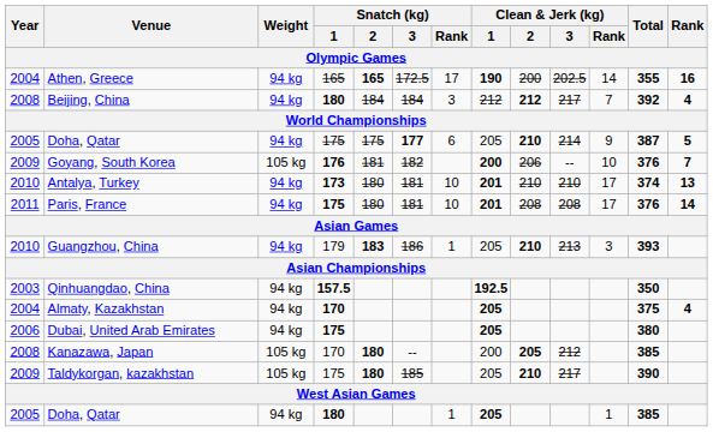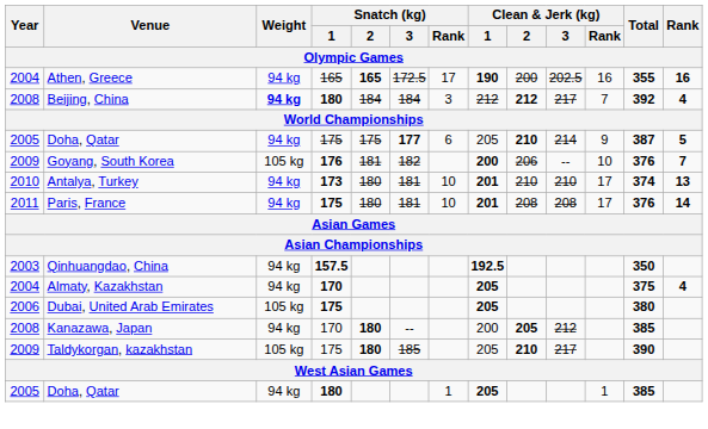 <table class = "wikitable" style="text-align:center;">
 <tr>
 <th rowspan=2 width=40>Year</th>
 <th rowspan=2 width=250>Venue</th>
 <th rowspan=2 width=60>Weight</th>
 <th colspan=4>Snatch (kg)</th>
 <th colspan=4>Clean & Jerk (kg)</th>
 <th rowspan=2 width=40>Total</th>
 <th rowspan=2 width=40>Rank</th>
 </tr>
 <tr>
 <th width=40>1</th>
 <th width=40>2</th>
 <th width=40>3</th>
 <th width=40>Rank</th>
 <th width=40>1</th>
 <th width=40>2</th>
 <th width=40>3</th>
 <th width=40>Rank</th>
 </tr>
 <tr>
 <th colspan=13><a href='#'>Olympic Games</a></th>
 </tr>
 <tr>
 <td><a href='#'>2004</a></td>
 <td align=left> <a href='#'>Athen</a>, <a href='#'>Greece</a></td>
 <td><a href='#'>94 kg</a></td>
 <td><s>165</s></td>
 <td><strong>165</strong></td>
 <td><s>172.5</s></td>
 <td>17</td>
 <td><strong>190</strong></td>
 <td><s>200</s></td>
 <td><s>202.5</s></td>
-<td>14</td>
+<td>16</td>
 <td><strong>355</strong></td>
 <td><strong>16</strong></td>
 </tr>
 <tr>
 <td><a href='#'>2008</a></td>
 <td align=left> <a href='#'>Beijing</a>, <a href='#'>China</a></td>
-<td><a href='#'>94 kg</a></td>
+<td><strong><a href='#'>94 kg</a></strong></td>
 <td><strong>180</strong></td>
 <td><s>184</s></td>
 <td><s>184</s></td>
 <td>3</td>
 <td><s>212</s></td>
 <td><strong>212</strong></td>
 <td><s>217</s></td>
 <td>7</td>
 <td><strong>392</strong></td>
 <td><strong>4</strong></td>
 </tr>
 <tr>
 <th colspan=13><a href='#'>World Championships</a></th>
 </tr>
 <tr>
 <td><a href='#'>2005</a></td>
 <td align=left> <a href='#'>Doha</a>, <a href='#'>Qatar</a></td>
 <td><a href='#'>94 kg</a></td>
 <td><s>175</s></td>
 <td><s>175</s></td>
 <td><strong>177</strong></td>
 <td>6</td>
 <td>205</td>
 <td><strong>210</strong></td>
 <td><s>214</s></td>
 <td>9</td>
 <td><strong>387</strong></td>
 <td><strong>5</strong></td>
 </tr>
 <tr>
 <td><a href='#'>2009</a></td>
 <td align=left> <a href='#'>Goyang</a>, <a href='#'>South Korea</a></td>
 <td>105 kg</td>
 <td><strong>176</strong></td>
 <td><s>181</s></td>
 <td><s>182</s></td>
 <td></td>
 <td><strong>200</strong></td>
 <td><s>206</s></td>
 <td>--</td>
 <td>10</td>
 <td><strong>376</strong></td>
 <td><strong>7</strong></td>
 </tr>
 <tr>
 <td><a href='#'>2010</a></td>
 <td align=left> <a href='#'>Antalya</a>, <a href='#'>Turkey</a></td>
 <td><a href='#'>94 kg</a></td>
 <td><strong>173</strong></td>
 <td><s>180</s></td>
 <td><s>181</s></td>
 <td>10</td>
 <td><strong>201</strong></td>
 <td><s>210</s></td>
 <td><s>210</s></td>
 <td>17</td>
 <td><strong>374</strong></td>
 <td><strong>13</strong></td>
 </tr>
 <tr>
 <td><a href='#'>2011</a></td>
 <td align=left> <a href='#'>Paris</a>, <a href='#'>France</a></td>
 <td><a href='#'>94 kg</a></td>
 <td><strong>175</strong></td>
 <td><s>180</s></td>
 <td><s>181</s></td>
 <td>10</td>
 <td><strong>201</strong></td>
 <td><s>208</s></td>
 <td><s>208</s></td>
 <td>17</td>
 <td><strong>376</strong></td>
 <td><strong>14</strong></td>
 </tr>
 <tr>
 <th colspan=13><a href='#'>Asian Games</a></th>
 </tr>
 <tr>
-<td><a href='#'>2010</a></td>
-<td align=left> <a href='#'>Guangzhou</a>, <a href='#'>China</a></td>
-<td><a href='#'>94 kg</a></td>
-<td>179</td>
-<td><strong>183</strong></td>
-<td><s>186</s></td>
-<td>1</td>
-<td>205</td>
-<td><strong>210</strong></td>
-<td><s>213</s></td>
-<td>3</td>
-<td><strong>393</strong></td>
-<td><strong></strong></td>
-</tr>
-<tr>
 <th colspan=13><a href='#'>Asian Championships</a></th>
 </tr>
 <tr>
 <td><a href='#'>2003</a></td>
 <td align=left> <a href='#'>Qinhuangdao</a>, <a href='#'>China</a></td>
 <td>94 kg</td>
 <td><strong>157.5</strong></td>
 <td></td>
 <td></td>
 <td><strong></strong></td>
 <td><strong>192.5</strong></td>
 <td></td>
 <td></td>
 <td><strong></strong></td>
 <td><strong>350</strong></td>
 <td><strong></strong></td>
 </tr>
 <tr>
 <td><a href='#'>2004</a></td>
 <td align=left> <a href='#'>Almaty</a>, <a href='#'>Kazakhstan</a></td>
 <td>94 kg</td>
 <td><strong>170</strong></td>
 <td></td>
 <td></td>
 <td><strong></strong></td>
 <td><strong>205</strong></td>
 <td></td>
 <td></td>
 <td><strong></strong></td>
 <td><strong>375</strong></td>
 <td><strong>4</strong></td>
 </tr>
 <tr>
 <td><a href='#'>2006</a></td>
 <td align=left> <a href='#'>Dubai</a>, <a href='#'>United Arab Emirates</a></td>
-<td>94 kg</td>
+<td>105 kg</td>
 <td><strong>175</strong></td>
 <td></td>
 <td></td>
 <td><strong></strong></td>
 <td><strong>205</strong></td>
 <td></td>
 <td></td>
 <td><strong></strong></td>
 <td><strong>380</strong></td>
 <td><strong></strong></td>
 </tr>
 <tr>
 <td><a href='#'>2008</a></td>
 <td align=left> <a href='#'>Kanazawa</a>, <a href='#'>Japan</a></td>
-<td>105 kg</td>
+<td>94 kg</td>
 <td>170</td>
 <td><strong>180</strong></td>
 <td>--</td>
 <td><strong></strong></td>
 <td>200</td>
 <td><strong>205</strong></td>
 <td><s>212</s></td>
 <td><strong></strong></td>
 <td><strong>385</strong></td>
 <td><strong></strong></td>
 </tr>
 <tr>
 <td><a href='#'>2009</a></td>
 <td align=left> <a href='#'>Taldykorgan</a>, <a href='#'>kazakhstan</a></td>
 <td>105 kg</td>
 <td>175</td>
 <td><strong>180</strong></td>
 <td><s>185</s></td>
 <td><strong></strong></td>
 <td>205</td>
 <td><strong>210</strong></td>
 <td><s>217</s></td>
 <td><strong></strong></td>
 <td><strong>390</strong></td>
 <td><strong></strong></td>
 </tr>
 <tr>
 <th colspan=13><a href='#'>West Asian Games</a></th>
 </tr>
 <tr>
 <td><a href='#'>2005</a></td>
 <td align=left> <a href='#'>Doha</a>, <a href='#'>Qatar</a></td>
 <td>94 kg</td>
 <td><strong>180</strong></td>
 <td></td>
 <td></td>
 <td>1</td>
 <td><strong>205</strong></td>
 <td></td>
 <td></td>
 <td>1</td>
 <td><strong>385</strong></td>
 <td><strong></strong></td>
 </tr>
 </table>
